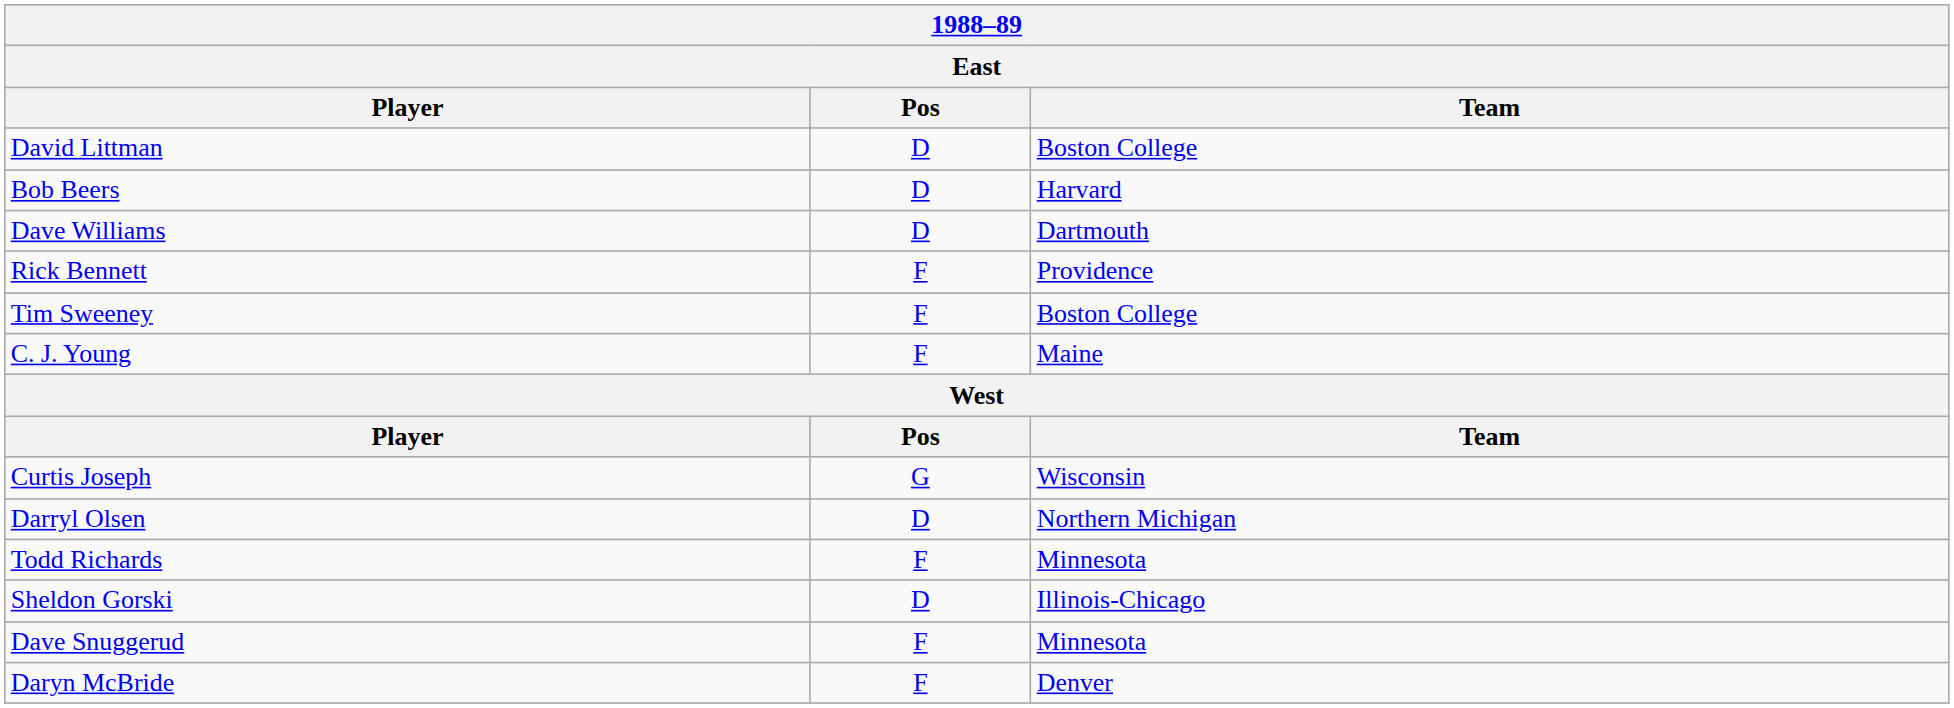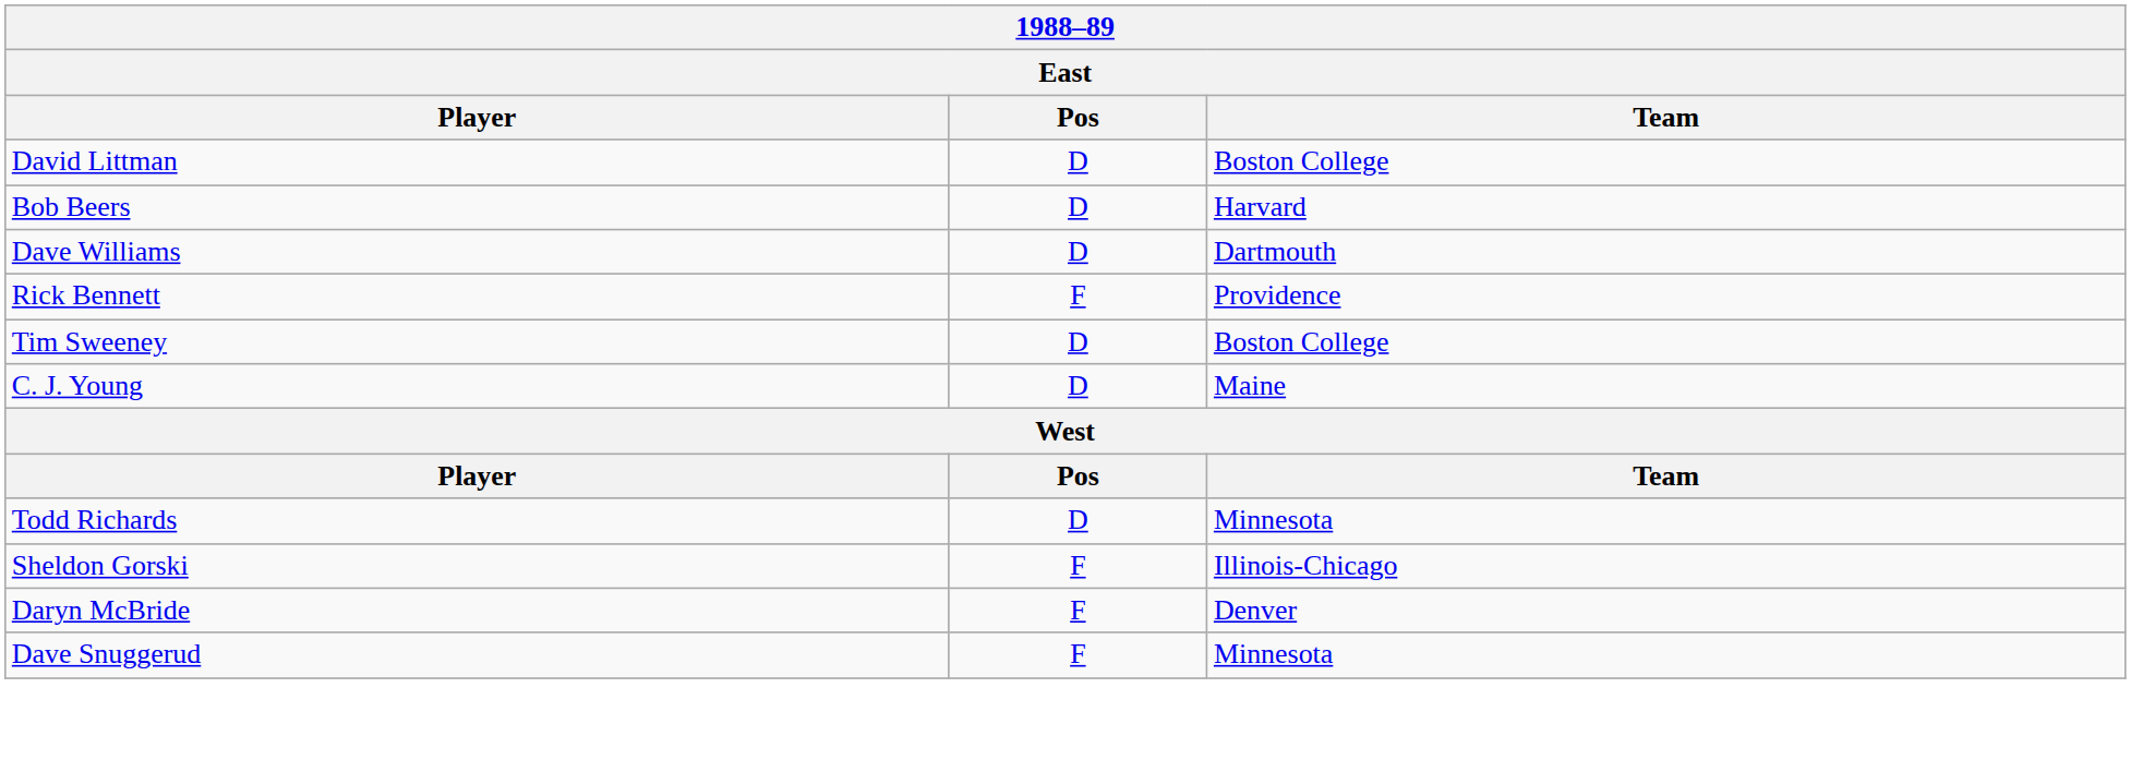 <table class="wikitable" width=95%>
 <tr>
 <th colspan=3><a href='#'>1988–89</a></th>
 </tr>
 <tr>
 <th colspan=3><strong>East</strong></th>
 </tr>
 <tr>
 <th>Player</th>
 <th>Pos</th>
 <th>Team</th>
 </tr>
 <tr>
 <td><a href='#'>David Littman</a></td>
 <td style="text-align:center;"><a href='#'>D</a></td>
 <td><a href='#'>Boston College</a></td>
 </tr>
 <tr>
 <td><a href='#'>Bob Beers</a></td>
 <td style="text-align:center;"><a href='#'>D</a></td>
 <td><a href='#'>Harvard</a></td>
 </tr>
 <tr>
 <td><a href='#'>Dave Williams</a></td>
 <td style="text-align:center;"><a href='#'>D</a></td>
 <td><a href='#'>Dartmouth</a></td>
 </tr>
 <tr>
 <td><a href='#'>Rick Bennett</a></td>
 <td style="text-align:center;"><a href='#'>F</a></td>
 <td><a href='#'>Providence</a></td>
 </tr>
 <tr>
 <td><a href='#'>Tim Sweeney</a></td>
-<td style="text-align:center;"><a href='#'>F</a></td>
+<td style="text-align:center;"><a href='#'>D</a></td>
 <td><a href='#'>Boston College</a></td>
 </tr>
 <tr>
 <td><a href='#'>C. J. Young</a></td>
-<td style="text-align:center;"><a href='#'>F</a></td>
+<td style="text-align:center;"><a href='#'>D</a></td>
 <td><a href='#'>Maine</a></td>
 </tr>
 <tr>
 <th colspan=3><strong>West</strong></th>
 </tr>
 <tr>
 <th>Player</th>
 <th>Pos</th>
 <th>Team</th>
 </tr>
 <tr>
-<td><a href='#'>Curtis Joseph</a></td>
-<td style="text-align:center;"><a href='#'>G</a></td>
-<td><a href='#'>Wisconsin</a></td>
-</tr>
-<tr>
-<td><a href='#'>Darryl Olsen</a></td>
+<td><a href='#'>Todd Richards</a></td>
 <td style="text-align:center;"><a href='#'>D</a></td>
-<td><a href='#'>Northern Michigan</a></td>
-</tr>
-<tr>
-<td><a href='#'>Todd Richards</a></td>
-<td style="text-align:center;"><a href='#'>F</a></td>
 <td><a href='#'>Minnesota</a></td>
 </tr>
 <tr>
 <td><a href='#'>Sheldon Gorski</a></td>
-<td style="text-align:center;"><a href='#'>D</a></td>
+<td style="text-align:center;"><a href='#'>F</a></td>
 <td><a href='#'>Illinois-Chicago</a></td>
+</tr>
+<tr>
+<td><a href='#'>Daryn McBride</a></td>
+<td style="text-align:center;"><a href='#'>F</a></td>
+<td><a href='#'>Denver</a></td>
 </tr>
 <tr>
 <td><a href='#'>Dave Snuggerud</a></td>
 <td style="text-align:center;"><a href='#'>F</a></td>
 <td><a href='#'>Minnesota</a></td>
 </tr>
-<tr>
-<td><a href='#'>Daryn McBride</a></td>
-<td style="text-align:center;"><a href='#'>F</a></td>
-<td><a href='#'>Denver</a></td>
-</tr>
 </table>
